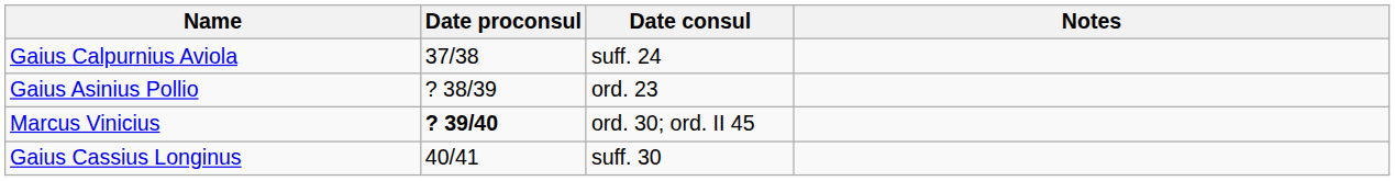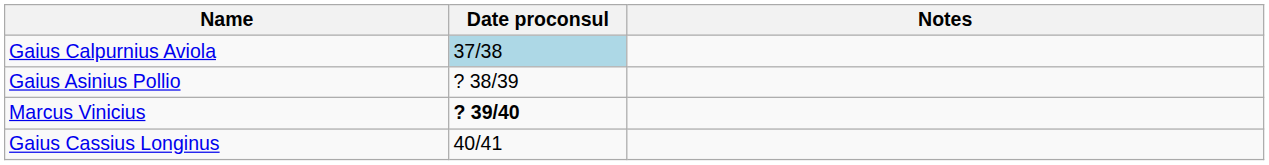 <table class="wikitable">
 <tr>
 <th width=30%>Name</th>
 <th width=12%>Date proconsul</th>
-<th width=15%>Date consul</th>
 <th width=43%>Notes</th>
 </tr>
 <tr>
 <td><a href='#'>Gaius Calpurnius Aviola</a></td>
-<td>37/38</td>
-<td>suff. 24</td>
+<td style="background: lightblue;">37/38</td>
 <td></td>
 </tr>
 <tr>
 <td><a href='#'>Gaius Asinius Pollio</a></td>
 <td>? 38/39</td>
-<td>ord. 23</td>
 <td></td>
 </tr>
 <tr>
 <td><a href='#'>Marcus Vinicius</a></td>
 <td><strong>? 39/40</strong></td>
-<td>ord. 30; ord. II 45</td>
 <td></td>
 </tr>
 <tr>
 <td><a href='#'>Gaius Cassius Longinus</a></td>
 <td>40/41</td>
-<td>suff. 30</td>
 <td></td>
 </tr>
 </table>
